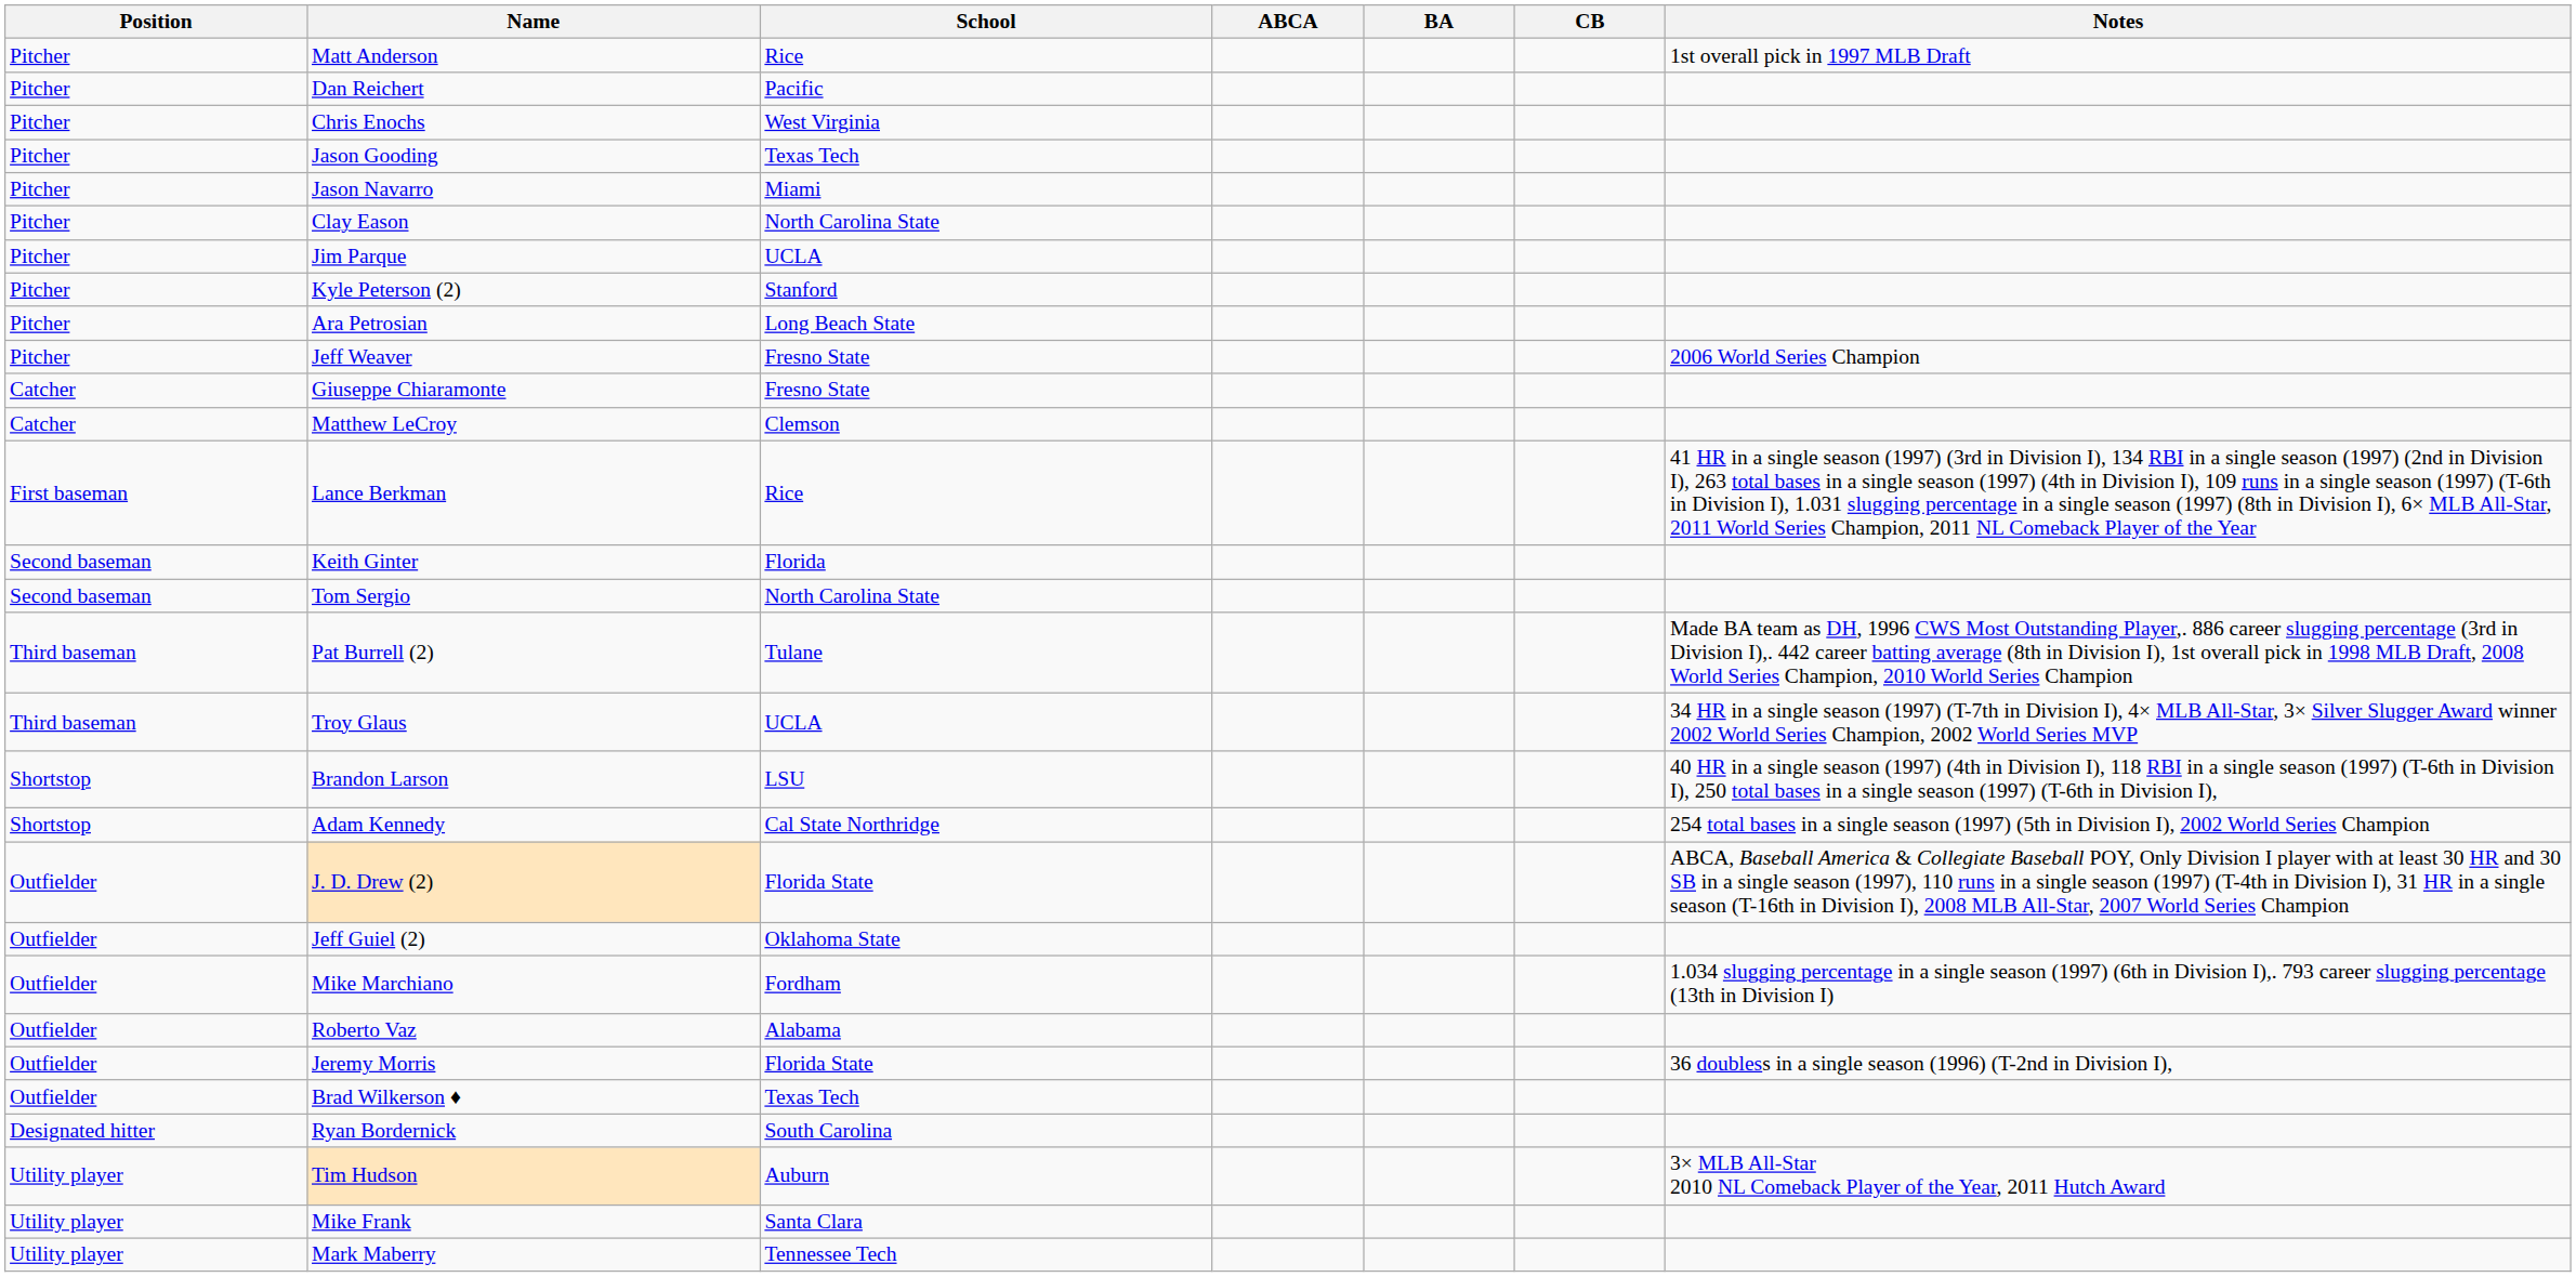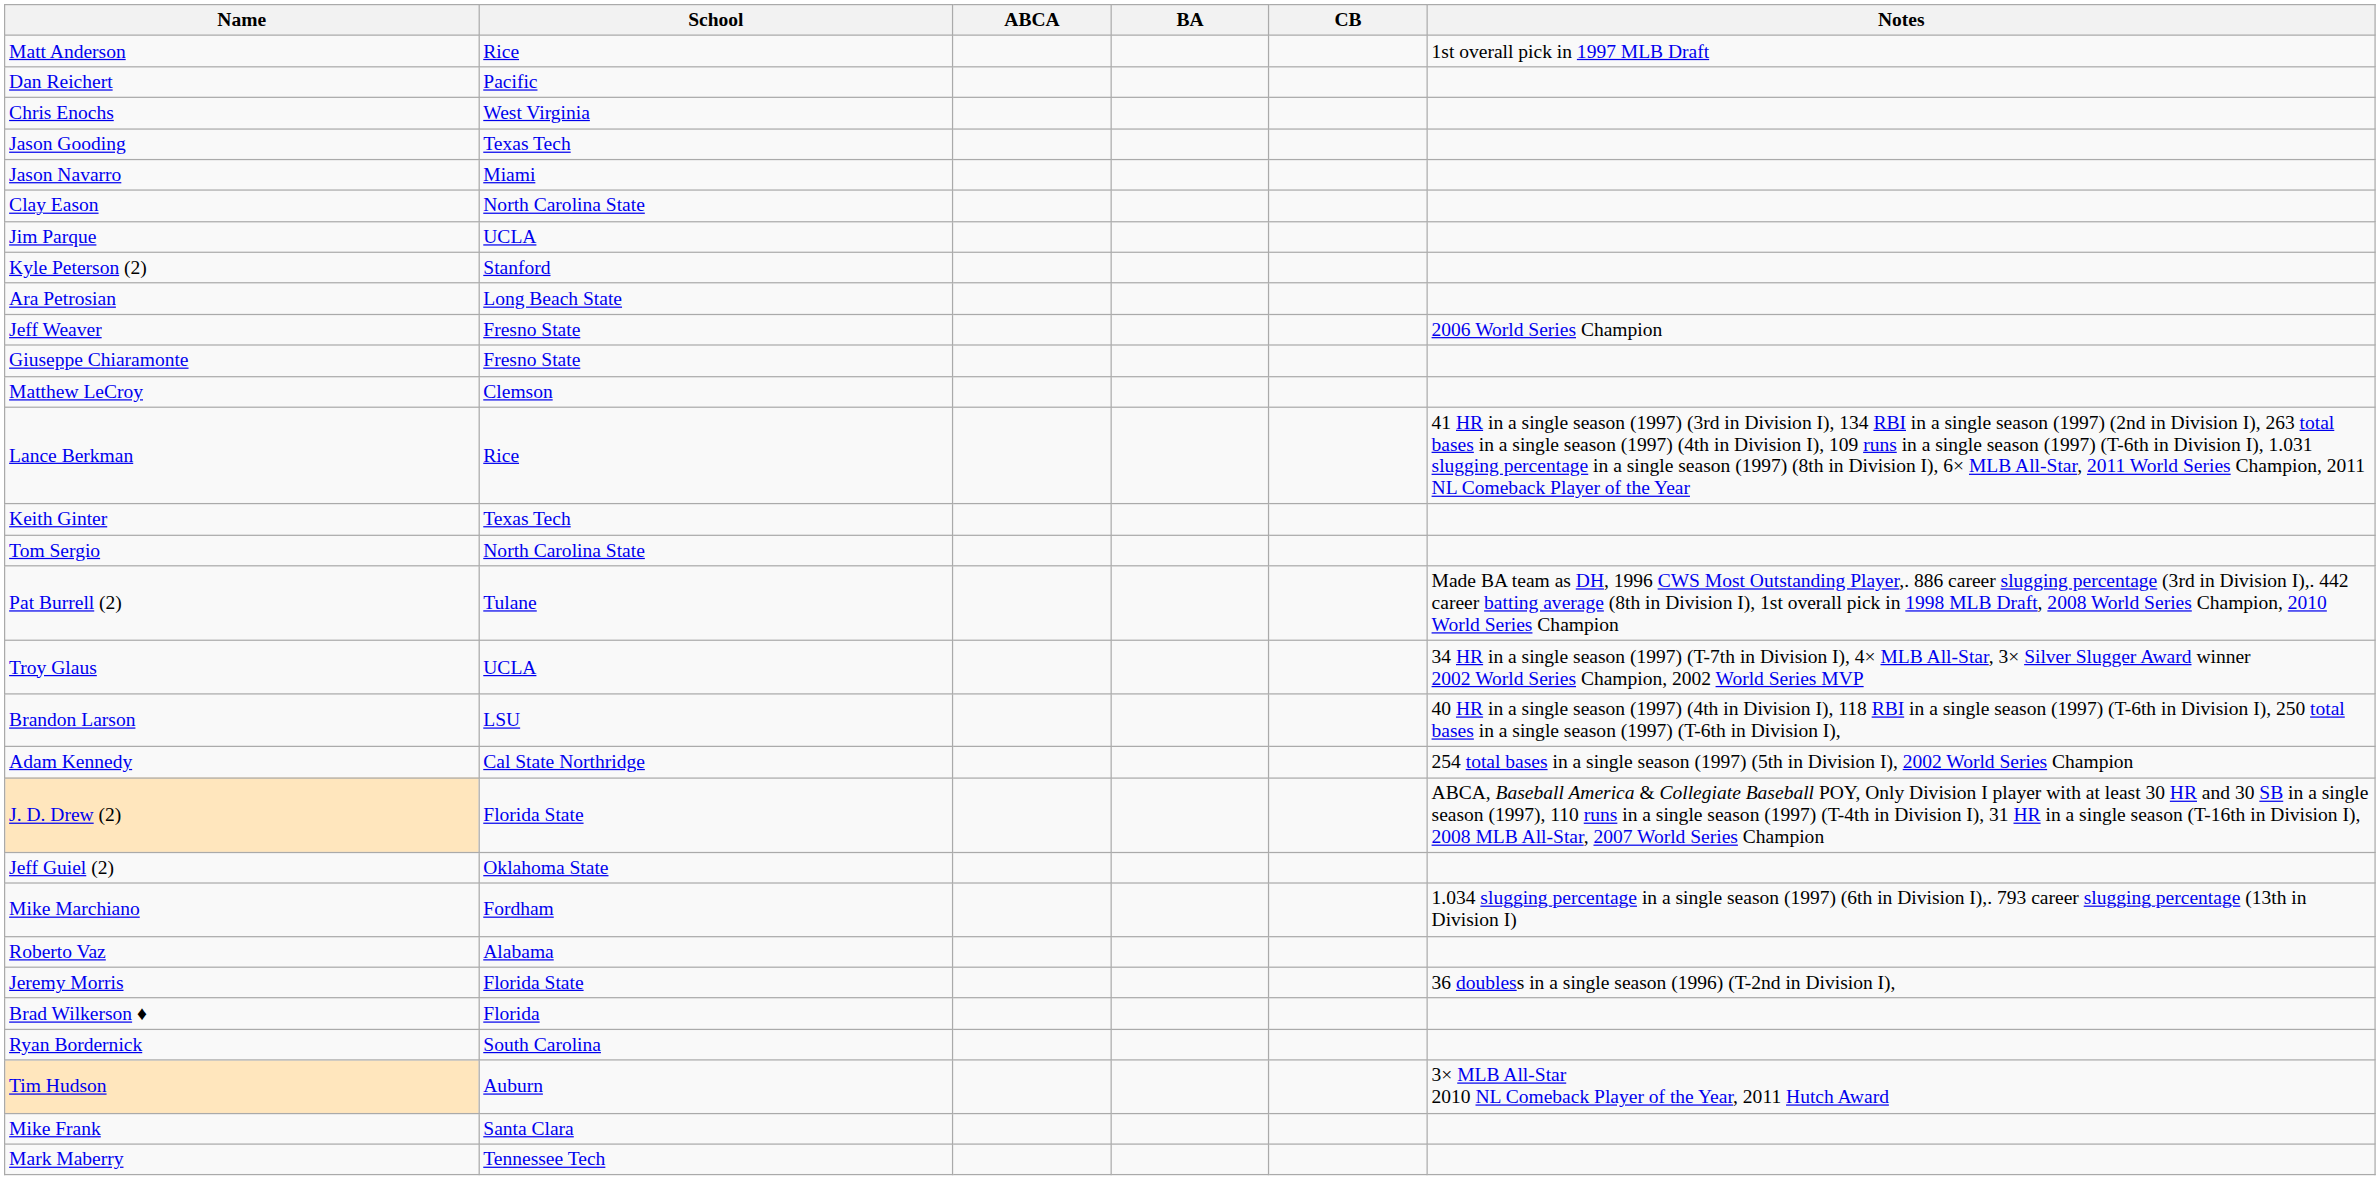 <table class="wikitable sortable" style="width:98%;">
 <tr>
-<th width=10%>Position</th>
 <th width=15%>Name</th>
 <th width=15%>School</th>
 <th width=5%>ABCA</th>
 <th width=5%>BA</th>
 <th width=5%>CB</th>
 <th width=30% class="unsortable">Notes</th>
 </tr>
 <tr>
-<td><a href='#'>Pitcher</a></td>
 <td><a href='#'>Matt Anderson</a></td>
 <td><a href='#'>Rice</a></td>
 <td></td>
 <td></td>
 <td></td>
 <td>1st overall pick in <a href='#'>1997 MLB Draft</a></td>
 </tr>
 <tr>
-<td><a href='#'>Pitcher</a></td>
 <td><a href='#'>Dan Reichert</a></td>
 <td><a href='#'>Pacific</a></td>
 <td></td>
 <td></td>
 <td></td>
 <td></td>
 </tr>
 <tr>
-<td><a href='#'>Pitcher</a></td>
 <td><a href='#'>Chris Enochs</a></td>
 <td><a href='#'>West Virginia</a></td>
 <td></td>
 <td></td>
 <td></td>
 <td></td>
 </tr>
 <tr>
-<td><a href='#'>Pitcher</a></td>
 <td><a href='#'>Jason Gooding</a></td>
 <td><a href='#'>Texas Tech</a></td>
 <td></td>
 <td></td>
 <td></td>
 <td></td>
 </tr>
 <tr>
-<td><a href='#'>Pitcher</a></td>
 <td><a href='#'>Jason Navarro</a></td>
 <td><a href='#'>Miami</a></td>
 <td></td>
 <td></td>
 <td></td>
 <td></td>
 </tr>
 <tr>
-<td><a href='#'>Pitcher</a></td>
 <td><a href='#'>Clay Eason</a></td>
 <td><a href='#'>North Carolina State</a></td>
 <td></td>
 <td></td>
 <td></td>
 <td></td>
 </tr>
 <tr>
-<td><a href='#'>Pitcher</a></td>
 <td><a href='#'>Jim Parque</a></td>
 <td><a href='#'>UCLA</a></td>
 <td></td>
 <td></td>
 <td></td>
 <td></td>
 </tr>
 <tr>
-<td><a href='#'>Pitcher</a></td>
 <td><a href='#'>Kyle Peterson</a> (2)</td>
 <td><a href='#'>Stanford</a></td>
 <td></td>
 <td></td>
 <td></td>
 <td></td>
 </tr>
 <tr>
-<td><a href='#'>Pitcher</a></td>
 <td><a href='#'>Ara Petrosian</a></td>
 <td><a href='#'>Long Beach State</a></td>
 <td></td>
 <td></td>
 <td></td>
 <td></td>
 </tr>
 <tr>
-<td><a href='#'>Pitcher</a></td>
 <td><a href='#'>Jeff Weaver</a></td>
 <td><a href='#'>Fresno State</a></td>
 <td></td>
 <td></td>
 <td></td>
 <td><a href='#'>2006 World Series</a> Champion</td>
 </tr>
 <tr>
-<td><a href='#'>Catcher</a></td>
 <td><a href='#'>Giuseppe Chiaramonte</a></td>
 <td><a href='#'>Fresno State</a></td>
 <td></td>
 <td></td>
 <td></td>
 <td></td>
 </tr>
 <tr>
-<td><a href='#'>Catcher</a></td>
 <td><a href='#'>Matthew LeCroy</a></td>
 <td><a href='#'>Clemson</a></td>
 <td></td>
 <td></td>
 <td></td>
 <td></td>
 </tr>
 <tr>
-<td><a href='#'>First baseman</a></td>
 <td><a href='#'>Lance Berkman</a></td>
 <td><a href='#'>Rice</a></td>
 <td></td>
 <td></td>
 <td></td>
 <td>41 <a href='#'>HR</a> in a single season (1997) (3rd in Division I), 134 <a href='#'>RBI</a> in a single season (1997) (2nd in Division I), 263 <a href='#'>total bases</a> in a single season (1997) (4th in Division I), 109 <a href='#'>runs</a> in a single season (1997) (T-6th in Division I), 1.031 <a href='#'>slugging percentage</a> in a single season (1997) (8th in Division I), 6× <a href='#'>MLB All-Star</a>, <a href='#'>2011 World Series</a> Champion, 2011 <a href='#'>NL Comeback Player of the Year</a></td>
 </tr>
 <tr>
-<td><a href='#'>Second baseman</a></td>
 <td><a href='#'>Keith Ginter</a></td>
-<td><a href='#'>Florida</a></td>
+<td><a href='#'>Texas Tech</a></td>
 <td></td>
 <td></td>
 <td></td>
 <td></td>
 </tr>
 <tr>
-<td><a href='#'>Second baseman</a></td>
 <td><a href='#'>Tom Sergio</a></td>
 <td><a href='#'>North Carolina State</a></td>
 <td></td>
 <td></td>
 <td></td>
 <td></td>
 </tr>
 <tr>
-<td><a href='#'>Third baseman</a></td>
 <td><a href='#'>Pat Burrell</a> (2)</td>
 <td><a href='#'>Tulane</a></td>
 <td></td>
 <td></td>
 <td></td>
 <td>Made BA team as <a href='#'>DH</a>, 1996 <a href='#'>CWS Most Outstanding Player</a>,. 886 career <a href='#'>slugging percentage</a> (3rd in Division I),. 442 career <a href='#'>batting average</a> (8th in Division I), 1st overall pick in <a href='#'>1998 MLB Draft</a>, <a href='#'>2008 World Series</a> Champion, <a href='#'>2010 World Series</a> Champion</td>
 </tr>
 <tr>
-<td><a href='#'>Third baseman</a></td>
 <td><a href='#'>Troy Glaus</a></td>
 <td><a href='#'>UCLA</a></td>
 <td></td>
 <td></td>
 <td></td>
 <td>34 <a href='#'>HR</a> in a single season (1997) (T-7th in Division I), 4× <a href='#'>MLB All-Star</a>, 3× <a href='#'>Silver Slugger Award</a> winner<br><a href='#'>2002 World Series</a> Champion, 2002 <a href='#'>World Series MVP</a></td>
 </tr>
 <tr>
-<td><a href='#'>Shortstop</a></td>
 <td><a href='#'>Brandon Larson</a></td>
 <td><a href='#'>LSU</a></td>
 <td></td>
 <td></td>
 <td></td>
 <td>40 <a href='#'>HR</a> in a single season (1997) (4th in Division I), 118 <a href='#'>RBI</a> in a single season (1997) (T-6th in Division I), 250 <a href='#'>total bases</a> in a single season (1997) (T-6th in Division I),</td>
 </tr>
 <tr>
-<td><a href='#'>Shortstop</a></td>
 <td><a href='#'>Adam Kennedy</a></td>
 <td><a href='#'>Cal State Northridge</a></td>
 <td></td>
 <td></td>
 <td></td>
 <td>254 <a href='#'>total bases</a> in a single season (1997) (5th in Division I), <a href='#'>2002 World Series</a> Champion</td>
 </tr>
 <tr>
-<td><a href='#'>Outfielder</a></td>
 <td style="background-color:#FFE6BD"><a href='#'>J. D. Drew</a> (2)</td>
 <td><a href='#'>Florida State</a></td>
 <td></td>
 <td></td>
 <td></td>
 <td>ABCA, <em>Baseball America</em> & <em>Collegiate Baseball</em> POY, Only Division I player with at least 30 <a href='#'>HR</a> and 30 <a href='#'>SB</a> in a single season (1997), 110 <a href='#'>runs</a> in a single season (1997) (T-4th in Division I), 31 <a href='#'>HR</a> in a single season (T-16th in Division I), <a href='#'>2008 MLB All-Star</a>, <a href='#'>2007 World Series</a> Champion</td>
 </tr>
 <tr>
-<td><a href='#'>Outfielder</a></td>
 <td><a href='#'>Jeff Guiel</a> (2)</td>
 <td><a href='#'>Oklahoma State</a></td>
 <td></td>
 <td></td>
 <td></td>
 <td></td>
 </tr>
 <tr>
-<td><a href='#'>Outfielder</a></td>
 <td><a href='#'>Mike Marchiano</a></td>
 <td><a href='#'>Fordham</a></td>
 <td></td>
 <td></td>
 <td></td>
 <td>1.034 <a href='#'>slugging percentage</a> in a single season (1997) (6th in Division I),. 793 career <a href='#'>slugging percentage</a> (13th in Division I)</td>
 </tr>
 <tr>
-<td><a href='#'>Outfielder</a></td>
 <td><a href='#'>Roberto Vaz</a></td>
 <td><a href='#'>Alabama</a></td>
 <td></td>
 <td></td>
 <td></td>
 <td></td>
 </tr>
 <tr>
-<td><a href='#'>Outfielder</a></td>
 <td><a href='#'>Jeremy Morris</a></td>
 <td><a href='#'>Florida State</a></td>
 <td></td>
 <td></td>
 <td></td>
 <td>36 <a href='#'>doubles</a>s in a single season (1996) (T-2nd in Division I),</td>
 </tr>
 <tr>
-<td><a href='#'>Outfielder</a></td>
 <td><a href='#'>Brad Wilkerson</a> ♦</td>
-<td><a href='#'>Texas Tech</a></td>
+<td><a href='#'>Florida</a></td>
 <td></td>
 <td></td>
 <td></td>
 <td></td>
 </tr>
 <tr>
-<td><a href='#'>Designated hitter</a></td>
 <td><a href='#'>Ryan Bordernick</a></td>
 <td><a href='#'>South Carolina</a></td>
 <td></td>
 <td></td>
 <td></td>
 <td></td>
 </tr>
 <tr>
-<td><a href='#'>Utility player</a></td>
 <td style="background-color:#FFE6BD"><a href='#'>Tim Hudson</a></td>
 <td><a href='#'>Auburn</a></td>
 <td></td>
 <td></td>
 <td></td>
 <td>3× <a href='#'>MLB All-Star</a><br>2010 <a href='#'>NL Comeback Player of the Year</a>, 2011 <a href='#'>Hutch Award</a></td>
 </tr>
 <tr>
-<td><a href='#'>Utility player</a></td>
 <td><a href='#'>Mike Frank</a></td>
 <td><a href='#'>Santa Clara</a></td>
 <td></td>
 <td></td>
 <td></td>
 <td></td>
 </tr>
 <tr>
-<td><a href='#'>Utility player</a></td>
 <td><a href='#'>Mark Maberry</a></td>
 <td><a href='#'>Tennessee Tech</a></td>
 <td></td>
 <td></td>
 <td></td>
 <td></td>
 </tr>
 </table>
